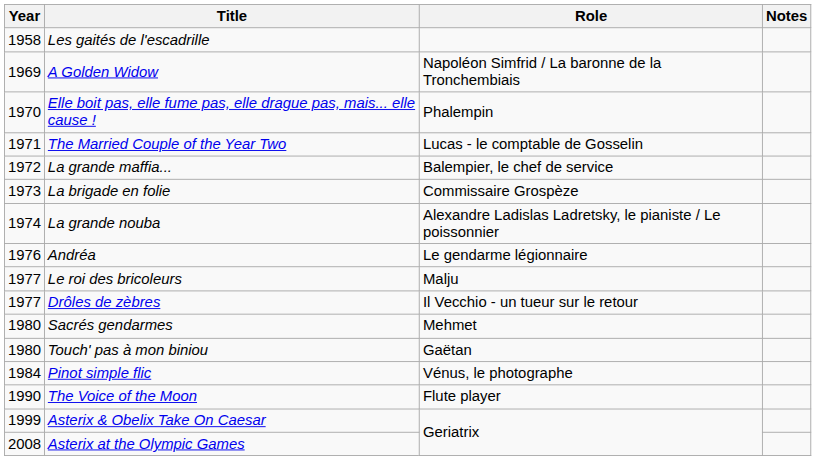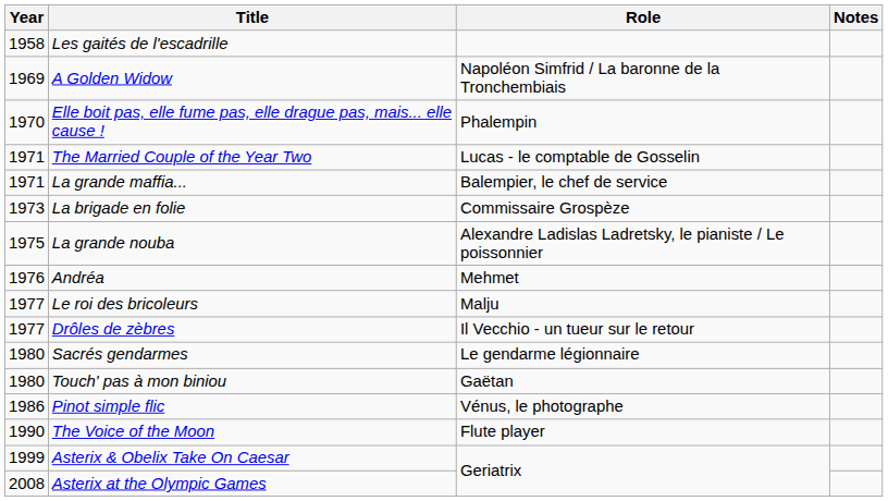 <table class="wikitable">
 <tr>
 <th>Year</th>
 <th>Title</th>
 <th>Role</th>
 <th>Notes</th>
 </tr>
 <tr>
 <td>1958</td>
 <td><em>Les gaités de l'escadrille</em></td>
 <td></td>
 <td></td>
 </tr>
 <tr>
 <td>1969</td>
 <td><em><a href='#'>A Golden Widow</a></em></td>
 <td>Napoléon Simfrid / La baronne de la Tronchembiais</td>
 <td></td>
 </tr>
 <tr>
 <td>1970</td>
 <td><em><a href='#'>Elle boit pas, elle fume pas, elle drague pas, mais... elle cause !</a></em></td>
 <td>Phalempin</td>
 <td></td>
 </tr>
 <tr>
 <td>1971</td>
 <td><em><a href='#'>The Married Couple of the Year Two</a></em></td>
 <td>Lucas - le comptable de Gosselin</td>
 <td></td>
 </tr>
 <tr>
-<td>1972</td>
+<td>1971</td>
 <td><em>La grande maffia...</em></td>
 <td>Balempier, le chef de service</td>
 <td></td>
 </tr>
 <tr>
 <td>1973</td>
 <td><em>La brigade en folie</em></td>
 <td>Commissaire Grospèze</td>
 <td></td>
 </tr>
 <tr>
-<td>1974</td>
+<td>1975</td>
 <td><em>La grande nouba</em></td>
 <td>Alexandre Ladislas Ladretsky, le pianiste / Le poissonnier</td>
 <td></td>
 </tr>
 <tr>
 <td>1976</td>
 <td><em>Andréa</em></td>
-<td>Le gendarme légionnaire</td>
+<td>Mehmet</td>
 <td></td>
 </tr>
 <tr>
 <td>1977</td>
 <td><em>Le roi des bricoleurs</em></td>
 <td>Malju</td>
 <td></td>
 </tr>
 <tr>
 <td>1977</td>
 <td><em><a href='#'>Drôles de zèbres</a></em></td>
 <td>Il Vecchio - un tueur sur le retour</td>
 <td></td>
 </tr>
 <tr>
 <td>1980</td>
 <td><em>Sacrés gendarmes</em></td>
-<td>Mehmet</td>
+<td>Le gendarme légionnaire</td>
 <td></td>
 </tr>
 <tr>
 <td>1980</td>
 <td><em>Touch' pas à mon biniou</em></td>
 <td>Gaëtan</td>
 <td></td>
 </tr>
 <tr>
-<td>1984</td>
+<td>1986</td>
 <td><em><a href='#'>Pinot simple flic</a></em></td>
 <td>Vénus, le photographe</td>
 <td></td>
 </tr>
 <tr>
 <td>1990</td>
 <td><em><a href='#'>The Voice of the Moon</a></em></td>
 <td>Flute player</td>
 <td></td>
 </tr>
 <tr>
 <td>1999</td>
 <td><em><a href='#'>Asterix & Obelix Take On Caesar</a></em></td>
 <td rowspan="2">Geriatrix</td>
 <td></td>
 </tr>
 <tr>
 <td>2008</td>
 <td><em><a href='#'>Asterix at the Olympic Games</a></em></td>
 <td></td>
 </tr>
 </table>
